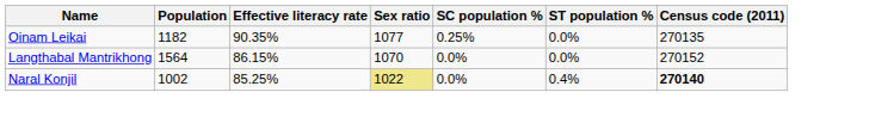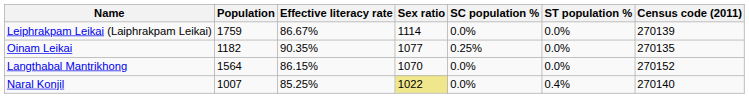 <table class="wikitable sortable">
 <tr>
 <th>Name</th>
 <th>Population</th>
 <th>Effective literacy rate</th>
 <th>Sex ratio</th>
 <th>SC population %</th>
 <th>ST population %</th>
 <th>Census code (2011)</th>
+</tr>
+<tr>
+<td><a href='#'>Leiphrakpam Leikai</a> (Laiphrakpam Leikai)</td>
+<td>1759</td>
+<td>86.67%</td>
+<td>1114</td>
+<td>0.0%</td>
+<td>0.0%</td>
+<td>270139</td>
 </tr>
 <tr>
 <td><a href='#'>Oinam Leikai</a></td>
 <td>1182</td>
 <td>90.35%</td>
 <td>1077</td>
 <td>0.25%</td>
 <td>0.0%</td>
 <td>270135</td>
 </tr>
 <tr>
 <td><a href='#'>Langthabal Mantrikhong</a></td>
 <td>1564</td>
 <td>86.15%</td>
 <td>1070</td>
 <td>0.0%</td>
 <td>0.0%</td>
 <td>270152</td>
 </tr>
 <tr>
 <td><a href='#'>Naral Konjil</a></td>
-<td>1002</td>
+<td>1007</td>
 <td>85.25%</td>
 <td style="background: khaki;">1022</td>
 <td>0.0%</td>
 <td>0.4%</td>
-<td><strong>270140</strong></td>
+<td>270140</td>
 </tr>
 </table>
